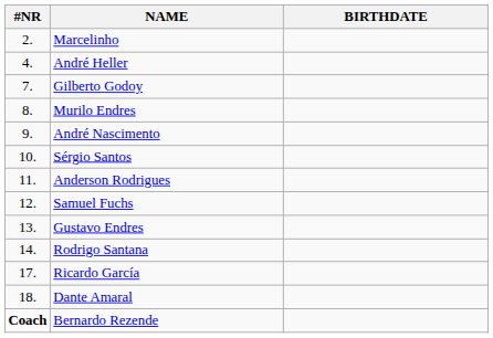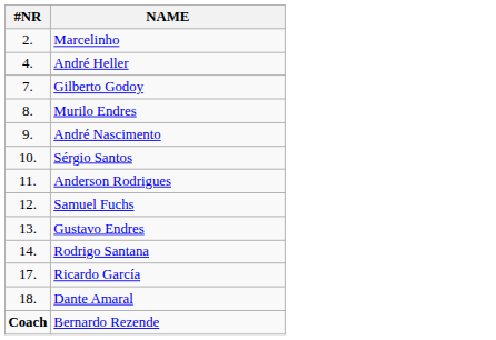 <table class="wikitable" style="border-collapse: collapse; font-size: 90%;">
 <tr>
 <th>#NR</th>
 <th align="left" style="width: 16em">NAME</th>
-<th align="center" style="width: 14em">BIRTHDATE</th>
 </tr>
 <tr>
 <td align="center">2.</td>
 <td><a href='#'>Marcelinho</a></td>
-<td align="center"></td>
 </tr>
 <tr>
 <td align="center">4.</td>
 <td><a href='#'>André Heller</a></td>
-<td align="center"></td>
 </tr>
 <tr>
 <td align="center">7.</td>
 <td><a href='#'>Gilberto Godoy</a></td>
-<td align="center"></td>
 </tr>
 <tr>
 <td align="center">8.</td>
 <td><a href='#'>Murilo Endres</a></td>
-<td align="center"></td>
 </tr>
 <tr>
 <td align="center">9.</td>
 <td><a href='#'>André Nascimento</a></td>
-<td align="center"></td>
 </tr>
 <tr>
 <td align="center">10.</td>
 <td><a href='#'>Sérgio Santos</a></td>
-<td align="center"></td>
 </tr>
 <tr>
 <td align="center">11.</td>
 <td><a href='#'>Anderson Rodrigues</a></td>
-<td align="center"></td>
 </tr>
 <tr>
 <td align="center">12.</td>
 <td><a href='#'>Samuel Fuchs</a></td>
-<td align="center"></td>
 </tr>
 <tr>
 <td align="center">13.</td>
 <td><a href='#'>Gustavo Endres</a></td>
-<td align="center"></td>
 </tr>
 <tr>
 <td align="center">14.</td>
 <td><a href='#'>Rodrigo Santana</a></td>
-<td align="center"></td>
 </tr>
 <tr>
 <td align="center">17.</td>
 <td><a href='#'>Ricardo García</a></td>
-<td align="center"></td>
 </tr>
 <tr>
 <td align="center">18.</td>
 <td><a href='#'>Dante Amaral</a></td>
-<td align="center"></td>
 </tr>
 <tr>
 <td align="center"><strong>Coach</strong></td>
 <td><a href='#'>Bernardo Rezende</a></td>
-<td align="center"></td>
 </tr>
 </table>
